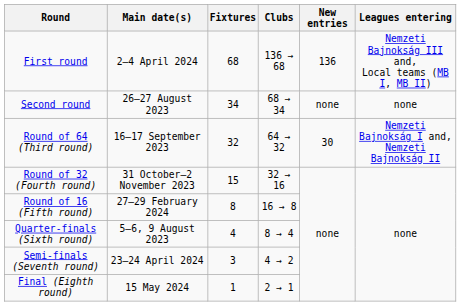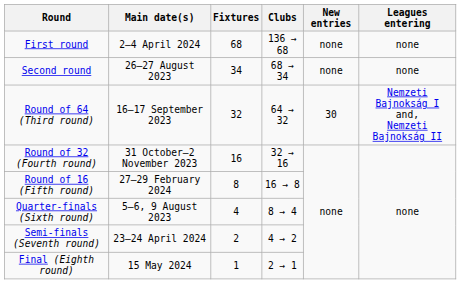 <table class="wikitable" style="text-align:center">
 <tr>
 <th>Round</th>
 <th>Main date(s)</th>
 <th>Fixtures</th>
 <th>Clubs</th>
 <th>New entries</th>
 <th>Leagues entering</th>
 </tr>
 <tr>
 <td><a href='#'>First round</a></td>
 <td>2–4 April 2024</td>
 <td>68</td>
 <td>136 → 68</td>
-<td>136</td>
-<td><a href='#'>Nemzeti Bajnokság III</a> and,<br>Local teams (<a href='#'>MB I</a>, <a href='#'>MB II</a>)</td>
+<td>none</td>
+<td>none</td>
 </tr>
 <tr>
 <td><a href='#'>Second round</a></td>
 <td>26–27 August 2023</td>
 <td>34</td>
 <td>68 → 34</td>
 <td>none</td>
 <td>none</td>
 </tr>
 <tr>
 <td><a href='#'>Round of 64</a> <em>(Third round)</em></td>
 <td>16–17 September 2023</td>
 <td>32</td>
 <td>64 → 32</td>
 <td>30</td>
 <td><a href='#'>Nemzeti Bajnokság I</a> and,<br><a href='#'>Nemzeti Bajnokság II</a></td>
 </tr>
 <tr>
 <td><a href='#'>Round of 32</a> <em>(Fourth round)</em></td>
 <td>31 October–2 November 2023</td>
-<td>15</td>
+<td>16</td>
 <td>32 → 16</td>
 <td rowspan=5>none</td>
 <td rowspan=5>none</td>
 </tr>
 <tr>
 <td><a href='#'>Round of 16</a> <em>(Fifth round)</em></td>
 <td>27–29 February 2024</td>
 <td>8</td>
 <td>16 → 8</td>
 </tr>
 <tr>
 <td><a href='#'>Quarter-finals</a> <em>(Sixth round)</em></td>
 <td>5–6, 9 August 2023</td>
 <td>4</td>
 <td>8 → 4</td>
 </tr>
 <tr>
 <td><a href='#'>Semi-finals</a> <em>(Seventh round)</em></td>
 <td>23–24 April 2024</td>
-<td>3</td>
+<td>2</td>
 <td>4 → 2</td>
 </tr>
 <tr>
 <td><a href='#'>Final</a> <em>(Eighth round)</em></td>
 <td>15 May 2024</td>
 <td>1</td>
 <td>2 → 1</td>
 </tr>
 </table>
